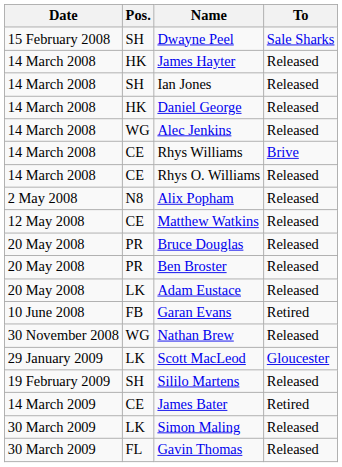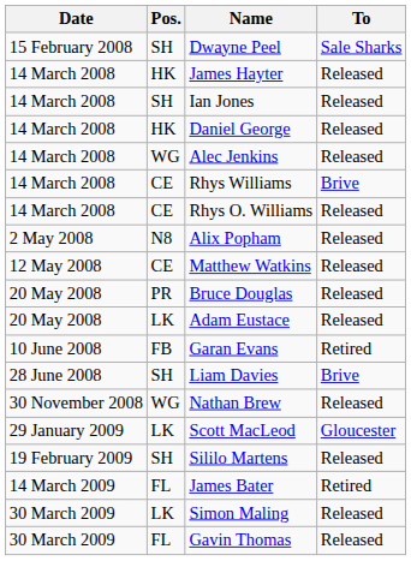 <table class="wikitable">
 <tr>
 <th>Date</th>
 <th>Pos.</th>
 <th>Name</th>
 <th>To</th>
 </tr>
 <tr>
 <td>15 February 2008</td>
 <td>SH</td>
 <td> <a href='#'>Dwayne Peel</a></td>
 <td><a href='#'>Sale Sharks</a></td>
 </tr>
 <tr>
 <td>14 March 2008</td>
 <td>HK</td>
 <td> <a href='#'>James Hayter</a></td>
 <td>Released</td>
 </tr>
 <tr>
 <td>14 March 2008</td>
 <td>SH</td>
 <td> Ian Jones</td>
 <td>Released</td>
 </tr>
 <tr>
 <td>14 March 2008</td>
 <td>HK</td>
 <td> <a href='#'>Daniel George</a></td>
 <td>Released</td>
 </tr>
 <tr>
 <td>14 March 2008</td>
 <td>WG</td>
 <td> <a href='#'>Alec Jenkins</a></td>
 <td>Released</td>
 </tr>
 <tr>
 <td>14 March 2008</td>
 <td>CE</td>
 <td> Rhys Williams</td>
 <td><a href='#'>Brive</a></td>
 </tr>
 <tr>
 <td>14 March 2008</td>
 <td>CE</td>
 <td> Rhys O. Williams</td>
 <td>Released</td>
 </tr>
 <tr>
 <td>2 May 2008</td>
 <td>N8</td>
 <td> <a href='#'>Alix Popham</a></td>
 <td>Released</td>
 </tr>
 <tr>
 <td>12 May 2008</td>
 <td>CE</td>
 <td> <a href='#'>Matthew Watkins</a></td>
 <td>Released</td>
 </tr>
 <tr>
 <td>20 May 2008</td>
 <td>PR</td>
 <td> <a href='#'>Bruce Douglas</a></td>
 <td>Released</td>
 </tr>
 <tr>
 <td>20 May 2008</td>
-<td>PR</td>
-<td> <a href='#'>Ben Broster</a></td>
-<td>Released</td>
-</tr>
-<tr>
-<td>20 May 2008</td>
 <td>LK</td>
 <td> <a href='#'>Adam Eustace</a></td>
 <td>Released</td>
 </tr>
 <tr>
 <td>10 June 2008</td>
 <td>FB</td>
 <td> <a href='#'>Garan Evans</a></td>
 <td>Retired</td>
+</tr>
+<tr>
+<td>28 June 2008</td>
+<td>SH</td>
+<td> <a href='#'>Liam Davies</a></td>
+<td><a href='#'>Brive</a></td>
 </tr>
 <tr>
 <td>30 November 2008</td>
 <td>WG</td>
 <td> <a href='#'>Nathan Brew</a></td>
 <td>Released</td>
 </tr>
 <tr>
 <td>29 January 2009</td>
 <td>LK</td>
 <td> <a href='#'>Scott MacLeod</a></td>
 <td><a href='#'>Gloucester</a></td>
 </tr>
 <tr>
 <td>19 February 2009</td>
 <td>SH</td>
 <td> <a href='#'>Sililo Martens</a></td>
 <td>Released</td>
 </tr>
 <tr>
 <td>14 March 2009</td>
-<td>CE</td>
+<td>FL</td>
 <td> <a href='#'>James Bater</a></td>
 <td>Retired</td>
 </tr>
 <tr>
 <td>30 March 2009</td>
 <td>LK</td>
 <td> <a href='#'>Simon Maling</a></td>
 <td>Released</td>
 </tr>
 <tr>
 <td>30 March 2009</td>
 <td>FL</td>
 <td> <a href='#'>Gavin Thomas</a></td>
 <td>Released</td>
 </tr>
 </table>
